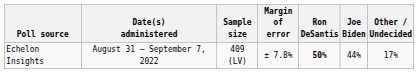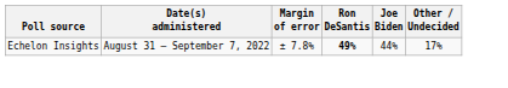 <table class="wikitable sortable mw-datatable" style="font-size:90%;text-align:center;line-height:17px">
 <tr valign=bottom>
 <th>Poll source</th>
 <th>Date(s)<br>administered</th>
-<th>Sample<br>size</th>
 <th>Margin<br>of error</th>
 <th class="unsortable">Ron<br>DeSantis<br></th>
 <th class="unsortable">Joe<br>Biden<br></th>
 <th class="unsortable">Other /<br>Undecided</th>
 </tr>
 <tr>
 <td style="text-align:left;">Echelon Insights</td>
 <td data-sort-value="2022-09-07">August 31 – September 7, 2022</td>
-<td>409 (LV)</td>
 <td>± 7.8%</td>
-<td><strong>50%</strong></td>
+<td><strong>49%</strong></td>
 <td>44%</td>
 <td>17%</td>
 </tr>
 </table>
